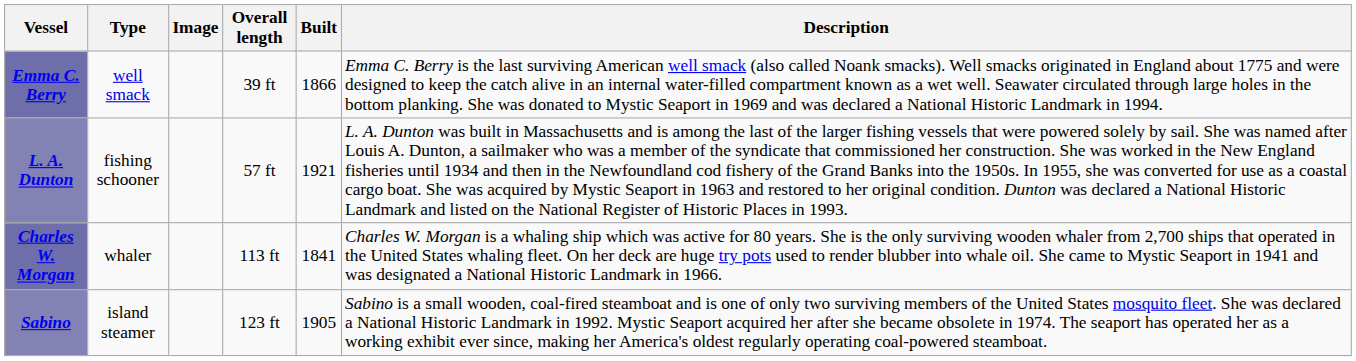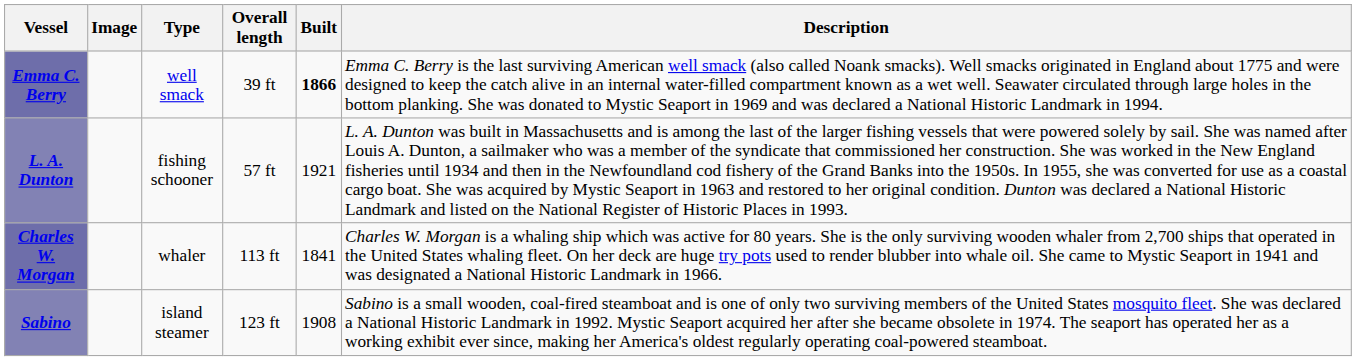 <table class="wikitable">
 <tr>
 <th>Vessel</th>
+<th>Image</th>
 <th>Type</th>
-<th>Image</th>
 <th>Overall length</th>
 <th>Built</th>
 <th>Description</th>
 </tr>
 <tr>
 <th style="background:rgb(110,110,170)"><a href='#'><span><em>Emma C. Berry</em></span></a></th>
+<td></td>
 <td align=center><a href='#'>well smack</a></td>
-<td></td>
 <td align=center>39 ft</td>
-<td align=center>1866</td>
+<td align=center><strong>1866</strong></td>
 <td valign=top><em>Emma C. Berry</em> is the last surviving American <a href='#'>well smack</a> (also called Noank smacks).  Well smacks originated in England about 1775 and were designed to keep the catch alive in an internal water-filled compartment known as a wet well. Seawater circulated through large holes in the bottom planking. She was donated to Mystic Seaport in 1969 and was declared a National Historic Landmark in 1994.</td>
 </tr>
 <tr>
 <th style="background:rgb(130,130,180)"><a href='#'><span><em>L. A. Dunton</em></span></a></th>
+<td></td>
 <td align=center>fishing schooner</td>
-<td></td>
 <td align=center>57 ft</td>
 <td align=center>1921</td>
 <td valign=top><em>L. A. Dunton</em> was built in Massachusetts and is among the last of the larger fishing vessels that were powered solely by sail.  She was named after Louis A. Dunton, a sailmaker who was a member of the syndicate that commissioned her construction. She was worked in the New England fisheries until 1934 and then in the Newfoundland cod fishery of the Grand Banks into the 1950s. In 1955, she was converted for use as a coastal cargo boat. She was acquired by Mystic Seaport in 1963 and restored to her original condition. <em>Dunton</em> was declared a National Historic Landmark and listed on the National Register of Historic Places in 1993.</td>
 </tr>
 <tr>
 <th style="background:rgb(110,110,170)"><a href='#'><span><em>Charles W. Morgan</em></span></a></th>
+<td></td>
 <td align=center>whaler</td>
-<td></td>
 <td align=center>113 ft</td>
 <td align=center>1841</td>
 <td valign=top><em>Charles W. Morgan</em> is a whaling ship which was active for 80 years. She is the only surviving wooden whaler from 2,700 ships that operated in the United States whaling fleet. On her deck are huge <a href='#'>try pots</a> used to render blubber into whale oil. She came to Mystic Seaport in 1941 and was designated a National Historic Landmark in 1966.</td>
 </tr>
 <tr>
 <th style="background:rgb(130,130,180)"><a href='#'><span><em>Sabino</em></span></a></th>
+<td></td>
 <td align=center>island steamer</td>
-<td></td>
 <td align=center>123 ft</td>
-<td align=center>1905</td>
+<td align=center>1908</td>
 <td valign=top><em>Sabino</em> is a small wooden, coal-fired steamboat and is one of only two surviving members of the United States <a href='#'>mosquito fleet</a>. She was declared a National Historic Landmark in 1992. Mystic Seaport acquired her after she became obsolete in 1974.  The seaport has operated her as a working exhibit ever since, making her America's oldest regularly operating coal-powered steamboat.</td>
 </tr>
 </table>
